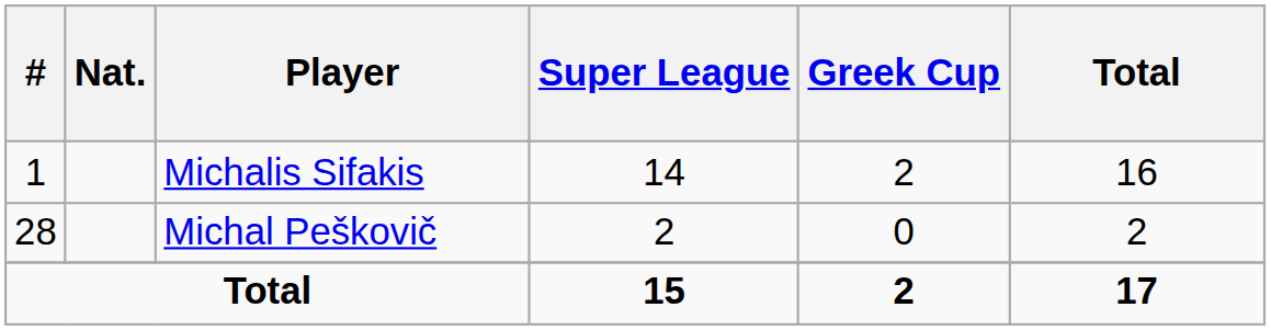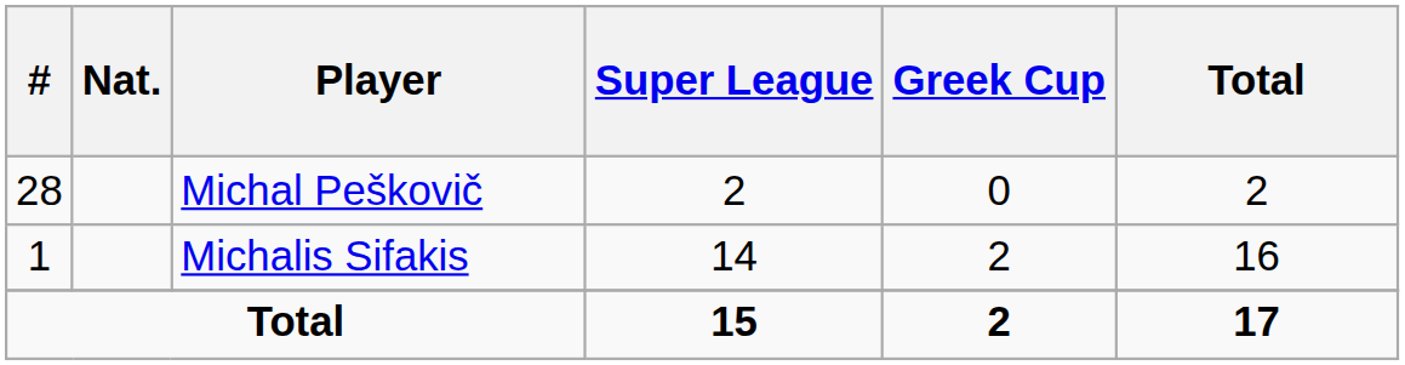 <table class="wikitable sortable alternance" ; style="text-align:center; ">
 <tr>
 <th height=50>#</th>
 <th width=10>Nat.</th>
 <th width=150>Player</th>
 <th height=50><a href='#'>Super League</a></th>
 <th height=50><a href='#'>Greek Cup</a></th>
 <th width=100>Total</th>
 </tr>
 <tr>
+<td>28</td>
+<td></td>
+<td align="left"><a href='#'>Michal Peškovič</a></td>
+<td>2</td>
+<td>0</td>
+<td>2</td>
+</tr>
+<tr>
 <td>1</td>
 <td></td>
 <td align="left"><a href='#'>Michalis Sifakis</a></td>
 <td>14</td>
 <td>2</td>
 <td>16</td>
-</tr>
-<tr>
-<td>28</td>
-<td></td>
-<td align="left"><a href='#'>Michal Peškovič</a></td>
-<td>2</td>
-<td>0</td>
-<td>2</td>
 </tr>
 <tr>
 </tr>
 <tr class="sortbottom">
 <td colspan="3"><strong>Total</strong></td>
 <td><strong>15</strong></td>
 <td><strong>2</strong></td>
 <td><strong>17</strong></td>
 </tr>
 </table>
